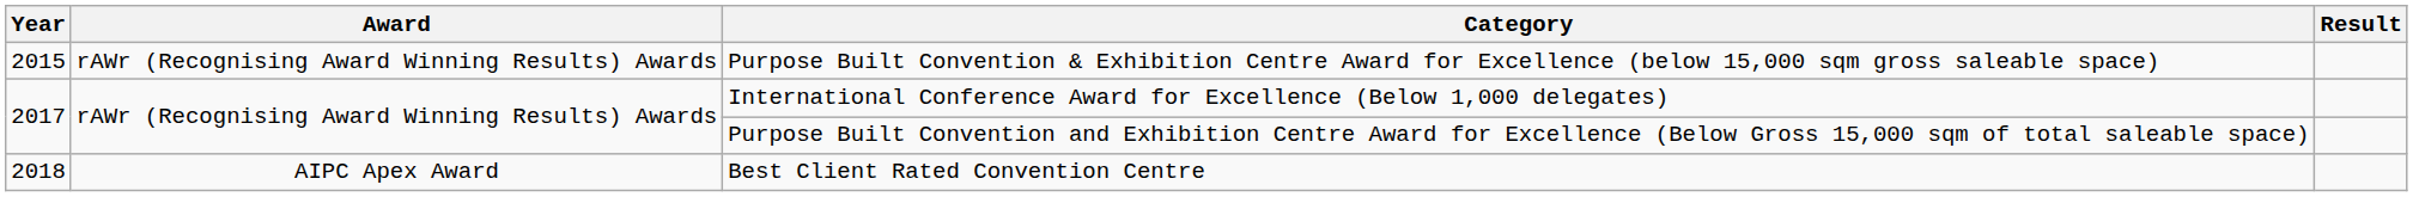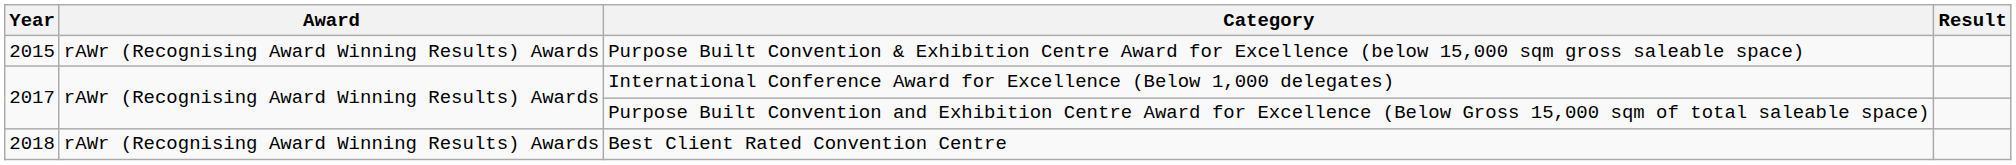 <table class="wikitable">
 <tr>
 <th>Year</th>
 <th>Award</th>
 <th>Category</th>
 <th>Result</th>
 </tr>
 <tr>
 <td style="text-align:center;">2015</td>
 <td style="text-align:center;">rAWr (Recognising Award Winning Results) Awards</td>
 <td>Purpose Built Convention & Exhibition Centre Award for Excellence (below 15,000 sqm gross saleable space)</td>
 <td></td>
 </tr>
 <tr>
 <td rowspan="2" style="text-align:center;">2017</td>
 <td rowspan="2" style="text-align:center;">rAWr (Recognising Award Winning Results) Awards</td>
 <td>International Conference Award for Excellence (Below 1,000 delegates)</td>
 <td></td>
 </tr>
 <tr>
 <td>Purpose Built Convention and Exhibition Centre Award for Excellence (Below Gross 15,000 sqm of total saleable space)</td>
 <td></td>
 </tr>
 <tr>
 <td style="text-align:center;">2018</td>
-<td style="text-align:center;">AIPC Apex Award</td>
+<td style="text-align:center;">rAWr (Recognising Award Winning Results) Awards</td>
 <td>Best Client Rated Convention Centre</td>
 <td></td>
 </tr>
 </table>
